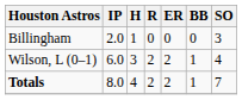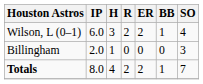 <table class="wikitable sortable">
 <tr>
 <th><strong>Houston Astros</strong></th>
 <th>IP</th>
 <th>H</th>
 <th>R</th>
 <th>ER</th>
 <th>BB</th>
 <th>SO</th>
 </tr>
 <tr>
+<td>Wilson, L (0–1)</td>
+<td>6.0</td>
+<td>3</td>
+<td>2</td>
+<td>2</td>
+<td>1</td>
+<td>4</td>
+</tr>
+<tr>
 <td>Billingham</td>
 <td>2.0</td>
 <td>1</td>
 <td>0</td>
 <td>0</td>
 <td>0</td>
 <td>3</td>
-</tr>
-<tr>
-<td>Wilson, L (0–1)</td>
-<td>6.0</td>
-<td>3</td>
-<td>2</td>
-<td>2</td>
-<td>1</td>
-<td>4</td>
 </tr>
 <tr>
 <td><strong>Totals</strong></td>
 <td>8.0</td>
 <td>4</td>
 <td>2</td>
 <td>2</td>
 <td>1</td>
 <td>7</td>
 </tr>
 <tr>
 </tr>
 </table>
